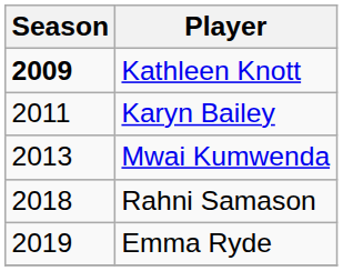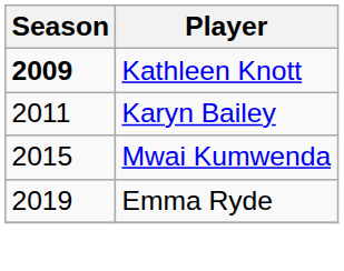 <table class="wikitable collapsible">
 <tr>
 <th>Season</th>
 <th>Player</th>
 </tr>
 <tr>
 <td><strong>2009</strong></td>
 <td><a href='#'>Kathleen Knott</a></td>
 </tr>
 <tr>
 <td>2011</td>
 <td><a href='#'>Karyn Bailey</a></td>
 </tr>
 <tr>
-<td>2013</td>
+<td>2015</td>
 <td><a href='#'>Mwai Kumwenda</a></td>
-</tr>
-<tr>
-<td>2018</td>
-<td>Rahni Samason</td>
 </tr>
 <tr>
 <td>2019</td>
 <td>Emma Ryde</td>
 </tr>
 <tr>
 </tr>
 </table>
